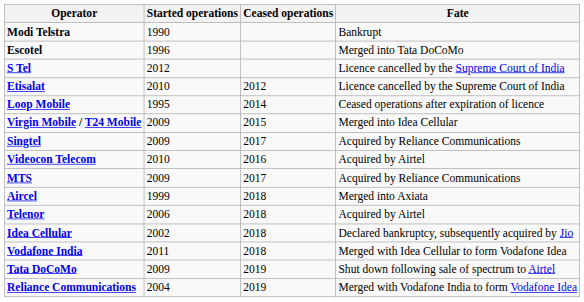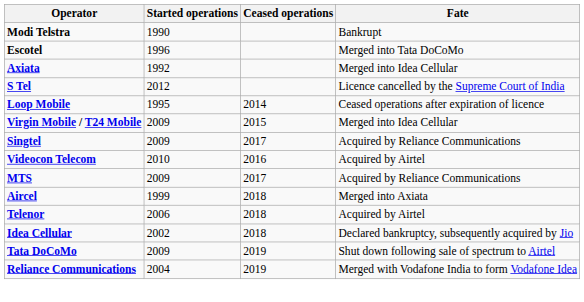 <table class="wikitable sortable">
 <tr>
 <th>Operator</th>
 <th>Started operations</th>
 <th>Ceased operations</th>
 <th>Fate</th>
 </tr>
 <tr>
 <td><strong>Modi Telstra</strong></td>
 <td>1990<strong></strong></td>
 <td></td>
 <td>Bankrupt</td>
 </tr>
 <tr>
 <td><strong>Escotel</strong></td>
 <td>1996</td>
 <td></td>
 <td>Merged into Tata DoCoMo </td>
 </tr>
 <tr>
+<td><strong><a href='#'>Axiata</a></strong></td>
+<td>1992</td>
+<td></td>
+<td>Merged into Idea Cellular</td>
+</tr>
+<tr>
 <td><strong><a href='#'>S Tel</a></strong></td>
 <td>2012</td>
 <td></td>
 <td>Licence cancelled by the <a href='#'>Supreme Court of India</a></td>
-</tr>
-<tr>
-<td><strong><a href='#'>Etisalat</a></strong></td>
-<td>2010</td>
-<td>2012</td>
-<td>Licence cancelled by the Supreme Court of India</td>
 </tr>
 <tr>
 <td><strong><a href='#'>Loop Mobile</a></strong></td>
 <td>1995</td>
 <td>2014</td>
 <td>Ceased operations after expiration of licence</td>
 </tr>
 <tr>
 <td><strong><a href='#'>Virgin Mobile</a> / <a href='#'>T24 Mobile</a></strong></td>
 <td>2009</td>
 <td>2015</td>
 <td>Merged into Idea Cellular</td>
 </tr>
 <tr>
 <td><strong><a href='#'>Singtel</a></strong></td>
 <td>2009</td>
 <td>2017</td>
 <td>Acquired by Reliance Communications</td>
 </tr>
 <tr>
 <td><strong><a href='#'>Videocon Telecom</a></strong></td>
 <td>2010</td>
 <td>2016</td>
 <td>Acquired by Airtel</td>
 </tr>
 <tr>
 <td><strong><a href='#'>MTS</a></strong></td>
 <td>2009</td>
 <td>2017</td>
 <td>Acquired by Reliance Communications</td>
 </tr>
 <tr>
 <td><strong><a href='#'>Aircel</a></strong></td>
 <td>1999</td>
 <td>2018</td>
 <td>Merged into Axiata</td>
 </tr>
 <tr>
 <td><strong><a href='#'>Telenor</a></strong></td>
 <td>2006</td>
 <td>2018</td>
 <td>Acquired by Airtel</td>
 </tr>
 <tr>
 <td><strong><a href='#'>Idea Cellular</a></strong></td>
 <td>2002</td>
 <td>2018</td>
 <td>Declared bankruptcy, subsequently acquired by <a href='#'>Jio</a></td>
 </tr>
 <tr>
-<td><strong><a href='#'>Vodafone India</a></strong></td>
-<td>2011</td>
-<td>2018</td>
-<td>Merged with Idea Cellular to form Vodafone Idea</td>
-</tr>
-<tr>
 <td><strong><a href='#'>Tata DoCoMo</a></strong></td>
 <td>2009</td>
 <td>2019</td>
 <td>Shut down following sale of spectrum to <a href='#'>Airtel</a></td>
 </tr>
 <tr>
 <td><strong><a href='#'>Reliance Communications</a></strong></td>
 <td>2004</td>
 <td>2019</td>
 <td>Merged with Vodafone India to form <a href='#'>Vodafone Idea</a></td>
 </tr>
 </table>
